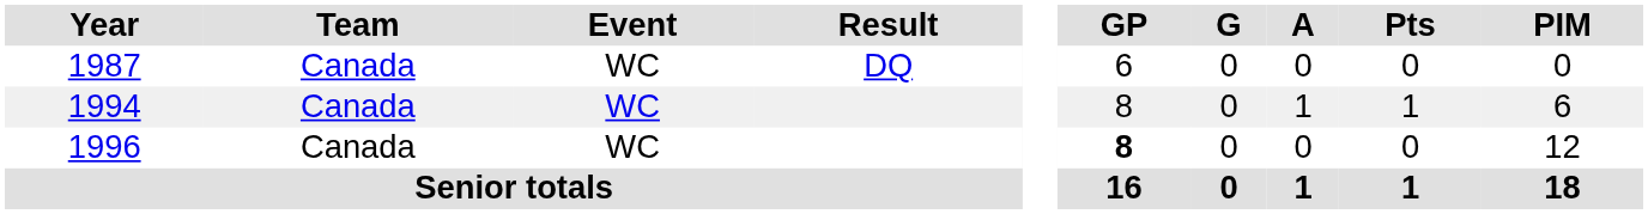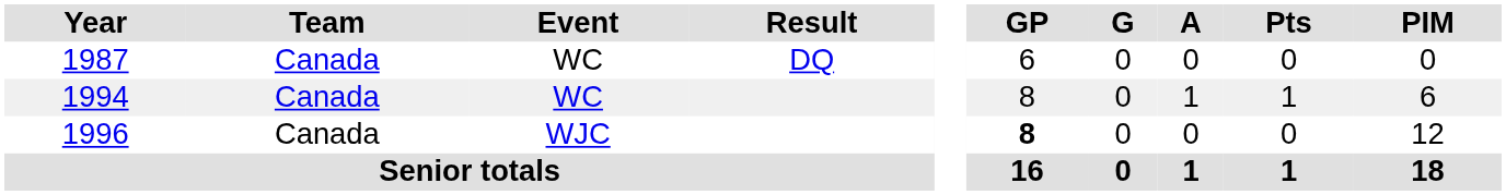 <table border="0" cellpadding="1" cellspacing="0" style="text-align:center; width:50em">
 <tr ALIGN="center" bgcolor="#e0e0e0">
 <th>Year</th>
 <th>Team</th>
 <th>Event</th>
 <th>Result</th>
 <th rowspan="99" bgcolor="#ffffff"> </th>
 <th>GP</th>
 <th>G</th>
 <th>A</th>
 <th>Pts</th>
 <th>PIM</th>
 </tr>
 <tr>
 <td><a href='#'>1987</a></td>
 <td><a href='#'>Canada</a></td>
 <td>WC</td>
 <td><a href='#'>DQ</a></td>
 <td>6</td>
 <td>0</td>
 <td>0</td>
 <td>0</td>
 <td>0</td>
 </tr>
 <tr style="background:#f0f0f0;">
 <td><a href='#'>1994</a></td>
 <td><a href='#'>Canada</a></td>
 <td><a href='#'>WC</a></td>
 <td></td>
 <td>8</td>
 <td>0</td>
 <td>1</td>
 <td>1</td>
 <td>6</td>
 </tr>
 <tr>
 <td><a href='#'>1996</a></td>
 <td>Canada</td>
-<td>WC</td>
+<td><a href='#'>WJC</a></td>
 <td></td>
 <td><strong>8</strong></td>
 <td>0</td>
 <td>0</td>
 <td>0</td>
 <td>12</td>
 </tr>
 <tr style="background:#e0e0e0;">
 <th colspan="4">Senior totals</th>
 <th>16</th>
 <th>0</th>
 <th>1</th>
 <th>1</th>
 <th>18</th>
 </tr>
 </table>
